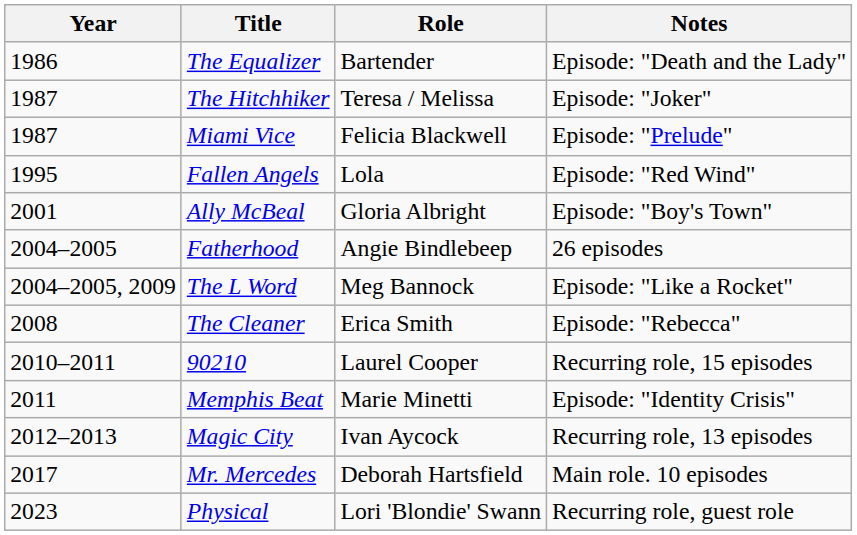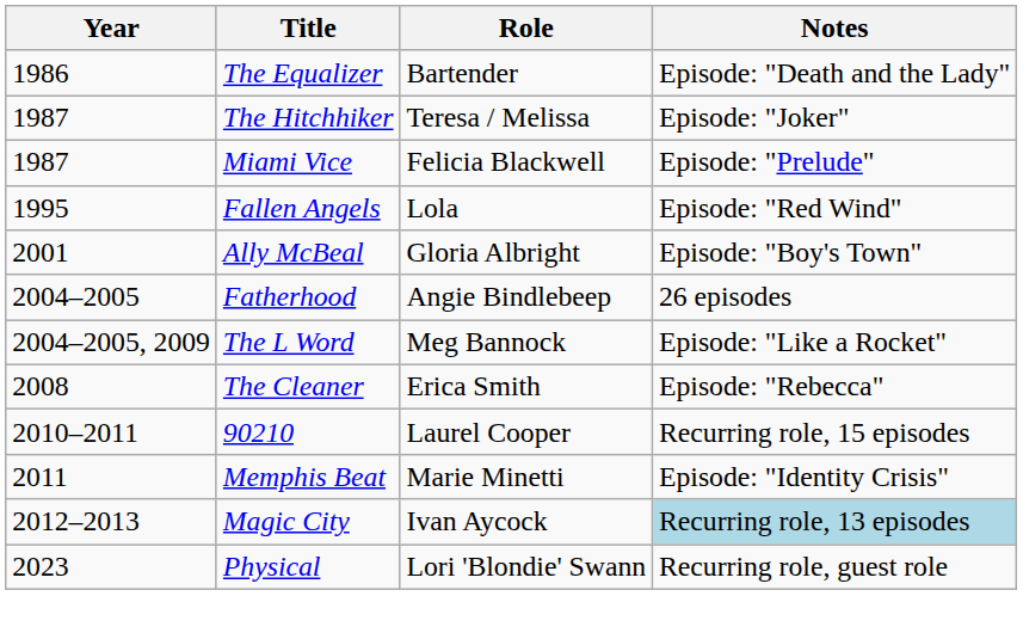 <table class="wikitable sortable">
 <tr>
 <th>Year</th>
 <th>Title</th>
 <th>Role</th>
 <th class="unsortable">Notes</th>
 </tr>
 <tr>
 <td>1986</td>
 <td><em><a href='#'>The Equalizer</a></em></td>
 <td>Bartender</td>
 <td>Episode: "Death and the Lady"</td>
 </tr>
 <tr>
 <td>1987</td>
 <td><em><a href='#'>The Hitchhiker</a></em></td>
 <td>Teresa / Melissa</td>
 <td>Episode: "Joker"</td>
 </tr>
 <tr>
 <td>1987</td>
 <td><em><a href='#'>Miami Vice</a></em></td>
 <td>Felicia Blackwell</td>
 <td>Episode: "<a href='#'>Prelude</a>"</td>
 </tr>
 <tr>
 <td>1995</td>
 <td><em><a href='#'>Fallen Angels</a></em></td>
 <td>Lola</td>
 <td>Episode: "Red Wind"</td>
 </tr>
 <tr>
 <td>2001</td>
 <td><em><a href='#'>Ally McBeal</a></em></td>
 <td>Gloria Albright</td>
 <td>Episode: "Boy's Town"</td>
 </tr>
 <tr>
 <td>2004–2005</td>
 <td><em><a href='#'>Fatherhood</a></em></td>
 <td>Angie Bindlebeep</td>
 <td>26 episodes</td>
 </tr>
 <tr>
 <td>2004–2005, 2009</td>
 <td><em><a href='#'>The L Word</a></em></td>
 <td>Meg Bannock</td>
 <td>Episode: "Like a Rocket"</td>
 </tr>
 <tr>
 <td>2008</td>
 <td><em><a href='#'>The Cleaner</a></em></td>
 <td>Erica Smith</td>
 <td>Episode: "Rebecca"</td>
 </tr>
 <tr>
 <td>2010–2011</td>
 <td><em><a href='#'>90210</a></em></td>
 <td>Laurel Cooper</td>
 <td>Recurring role, 15 episodes</td>
 </tr>
 <tr>
 <td>2011</td>
 <td><em><a href='#'>Memphis Beat</a></em></td>
 <td>Marie Minetti</td>
 <td>Episode: "Identity Crisis"</td>
 </tr>
 <tr>
 <td>2012–2013</td>
 <td><em><a href='#'>Magic City</a></em></td>
 <td>Ivan Aycock</td>
-<td>Recurring role, 13 episodes</td>
-</tr>
-<tr>
-<td>2017</td>
-<td><em><a href='#'>Mr. Mercedes</a></em></td>
-<td>Deborah Hartsfield</td>
-<td>Main role. 10 episodes</td>
+<td style="background: lightblue;">Recurring role, 13 episodes</td>
 </tr>
 <tr>
 <td>2023</td>
 <td><em><a href='#'>Physical</a></em></td>
 <td>Lori 'Blondie' Swann</td>
 <td>Recurring role, guest role</td>
 </tr>
 </table>
